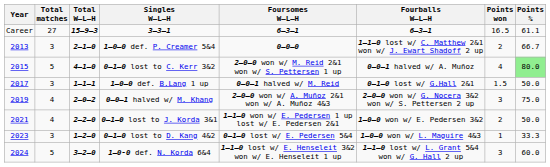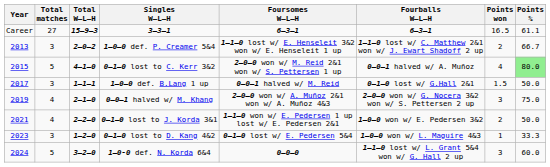 <table class="wikitable" style="text-align:center; font-size: 95%;">
 <tr>
 <th>Year</th>
 <th>Total<br>matches</th>
 <th>Total<br>W–L–H</th>
 <th>Singles<br>W–L–H</th>
 <th>Foursomes<br>W–L–H</th>
 <th>Fourballs<br>W–L–H</th>
 <th>Points<br>won</th>
 <th>Points<br>%</th>
 </tr>
 <tr>
 <td>Career</td>
 <td>27</td>
 <td><strong><em>15–9–3</em></strong></td>
 <td><strong><em>3–3–1</em></strong></td>
 <td><strong><em>6–3–1</em></strong></td>
 <td><strong><em>6–3–1</em></strong></td>
 <td>16.5</td>
 <td>61.1</td>
 </tr>
 <tr>
 <td><a href='#'>2013</a></td>
 <td>3</td>
-<td><strong><em>2–1–0</em></strong></td>
+<td><strong><em>2–0–2</em></strong></td>
 <td><strong><em>1–0–0</em></strong> def. <a href='#'>P. Creamer</a> 5&4</td>
-<td><strong><em>0–0–0</em></strong></td>
+<td><strong><em>1–1–0</em></strong> lost w/ <a href='#'>E. Henseleit</a> 3&2<br>won w/ E. Henseleit 1 up</td>
 <td><strong><em>1–1–0</em></strong> lost w/ <a href='#'>C. Matthew</a> 2&1<br>won w/ <a href='#'>J. Ewart Shadoff</a> 2 up</td>
 <td>2</td>
 <td>66.7</td>
 </tr>
 <tr>
 <td><a href='#'>2015</a></td>
 <td>5</td>
 <td><strong><em>4–1–0</em></strong></td>
 <td><strong><em>0–1–0</em></strong> lost to <a href='#'>C. Kerr</a> 3&2</td>
 <td><strong><em>2–0–0</em></strong> won w/ <a href='#'>M. Reid</a> 2&1<br>won w/ <a href='#'>S. Pettersen</a> 1 up</td>
 <td><strong><em>0–0–1</em></strong> halved w/ A. Muñoz</td>
 <td>4</td>
 <td style="background: lightgreen;">80.0</td>
 </tr>
 <tr>
 <td><a href='#'>2017</a></td>
 <td>3</td>
 <td><strong><em>1–1–1</em></strong></td>
 <td><strong><em>1–0–0</em></strong> def. <a href='#'>B.Lang</a> 1 up</td>
 <td><strong><em>0–0–1</em></strong> halved w/ <a href='#'>M. Reid</a></td>
 <td><strong><em>0–1–0</em></strong> lost w/ <a href='#'>G.Hall</a> 2&1</td>
 <td>1.5</td>
 <td>50.0</td>
 </tr>
 <tr>
 <td><a href='#'>2019</a></td>
 <td>4</td>
-<td><strong><em>2–0–2</em></strong></td>
+<td><strong><em>2–1–0</em></strong></td>
 <td><strong><em>0–0–1</em></strong> halved w/ <a href='#'>M. Khang</a></td>
 <td><strong><em>2–0–0</em></strong> won w/ <a href='#'>A. Muñoz</a> 2&1<br>won w/ A. Muñoz 4&3</td>
 <td><strong><em>2–0–0</em></strong> won w/ <a href='#'>G. Nocera</a> 3&2<br>won w/ S. Pettersen 2 up</td>
 <td>3</td>
 <td>75.0</td>
 </tr>
 <tr>
 <td><a href='#'>2021</a></td>
 <td>4</td>
 <td><strong><em>2–2–0</em></strong></td>
 <td><strong><em>0–1–0</em></strong> lost to <a href='#'>J. Korda</a> 3&1</td>
 <td><strong><em>1–1–0</em></strong> won w/ <a href='#'>E. Pedersen</a> 1 up<br>lost w/ E. Pedersen 2&1</td>
 <td><strong><em>1–0–0</em></strong> won w/ E. Pedersen 3&2</td>
 <td>2</td>
 <td>50.0</td>
 </tr>
 <tr>
 <td><a href='#'>2023</a></td>
 <td>3</td>
 <td><strong><em>1–2–0</em></strong></td>
 <td><strong><em>0–1–0</em></strong> lost to <a href='#'>D. Kang</a> 4&2</td>
 <td><strong><em>0–1–0</em></strong> lost w/ <a href='#'>E. Pedersen</a> 5&4</td>
 <td><strong><em>1–0–0</em></strong> won w/ <a href='#'>L. Maguire</a> 4&3</td>
 <td>1</td>
 <td>33.3</td>
 </tr>
 <tr>
 <td><a href='#'>2024</a></td>
 <td>5</td>
 <td><strong><em>3–2–0</em></strong></td>
 <td><strong><em>1–0-0</em></strong> def. <a href='#'>N. Korda</a> 6&4</td>
-<td><strong><em>1–1–0</em></strong> lost w/ <a href='#'>E. Henseleit</a> 3&2<br>won w/ E. Henseleit 1 up</td>
+<td><strong><em>0–0–0</em></strong></td>
 <td><strong><em>1–1–0</em></strong> lost w/ <a href='#'>L. Grant</a> 5&4<br>won w/ <a href='#'>G. Hall</a> 2 up</td>
 <td>3</td>
 <td>60.0</td>
 </tr>
 </table>
